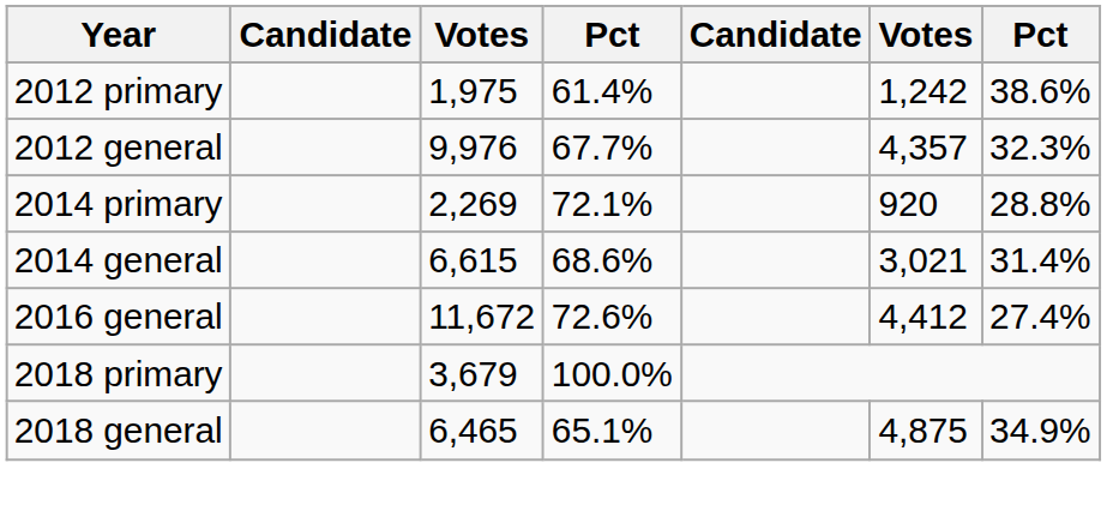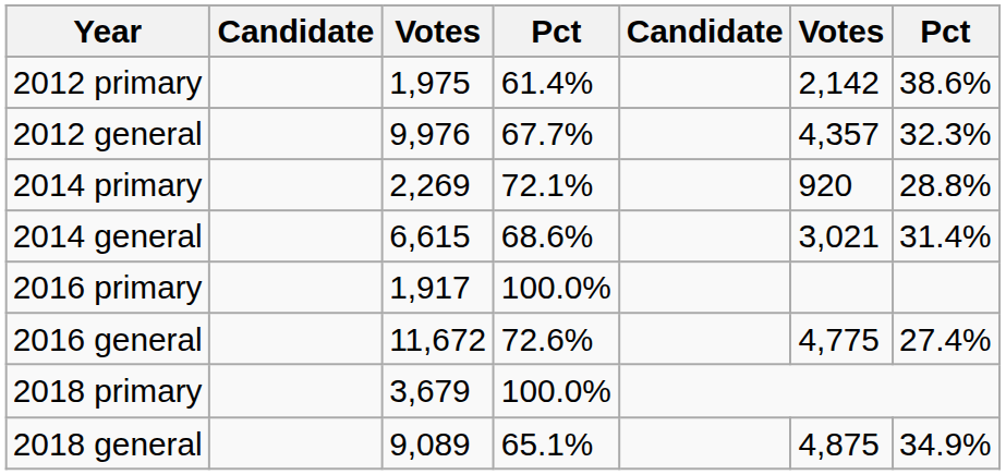 <table class="wikitable" style="margin:0.5em ; font-size:95%">
 <tr>
 <th>Year</th>
 <th>Candidate</th>
 <th>Votes</th>
 <th>Pct</th>
 <th>Candidate</th>
 <th>Votes</th>
 <th>Pct</th>
 </tr>
 <tr>
 <td>2012 primary</td>
 <td></td>
 <td>1,975</td>
 <td>61.4%</td>
 <td></td>
-<td>1,242</td>
+<td>2,142</td>
 <td>38.6%</td>
 </tr>
 <tr>
 <td>2012 general</td>
 <td></td>
 <td>9,976</td>
 <td>67.7%</td>
 <td></td>
 <td>4,357</td>
 <td>32.3%</td>
 </tr>
 <tr>
 <td>2014 primary</td>
 <td></td>
 <td>2,269</td>
 <td>72.1%</td>
 <td></td>
 <td>920</td>
 <td>28.8%</td>
 </tr>
 <tr>
 <td>2014 general</td>
 <td></td>
 <td>6,615</td>
 <td>68.6%</td>
 <td></td>
 <td>3,021</td>
 <td>31.4%</td>
 </tr>
 <tr>
+<td>2016 primary</td>
+<td></td>
+<td>1,917</td>
+<td>100.0%</td>
+<td></td>
+<td></td>
+<td></td>
+</tr>
+<tr>
 <td>2016 general</td>
 <td></td>
 <td>11,672</td>
 <td>72.6%</td>
 <td></td>
-<td>4,412</td>
+<td>4,775</td>
 <td>27.4%</td>
 </tr>
 <tr>
 <td>2018 primary</td>
 <td></td>
 <td>3,679</td>
 <td>100.0%</td>
 </tr>
 <tr>
 <td>2018 general</td>
 <td></td>
-<td>6,465</td>
+<td>9,089</td>
 <td>65.1%</td>
 <td></td>
 <td>4,875</td>
 <td>34.9%</td>
 </tr>
 </table>
